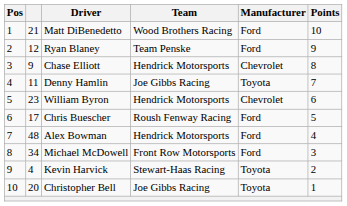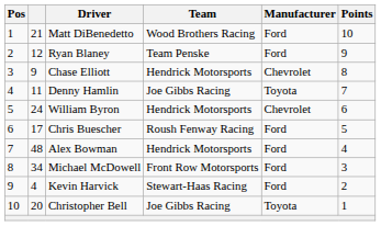 <table class="wikitable" style="font-size:98%">
 <tr>
 <th>Pos</th>
 <th></th>
 <th>Driver</th>
 <th>Team</th>
 <th>Manufacturer</th>
 <th>Points</th>
 </tr>
 <tr>
 <td>1</td>
 <td>21</td>
 <td>Matt DiBenedetto</td>
 <td>Wood Brothers Racing</td>
 <td>Ford</td>
 <td>10</td>
 </tr>
 <tr>
 <td>2</td>
 <td>12</td>
 <td>Ryan Blaney</td>
 <td>Team Penske</td>
 <td>Ford</td>
 <td>9</td>
 </tr>
 <tr>
 <td>3</td>
 <td>9</td>
 <td>Chase Elliott</td>
 <td>Hendrick Motorsports</td>
 <td>Chevrolet</td>
 <td>8</td>
 </tr>
 <tr>
 <td>4</td>
 <td>11</td>
 <td>Denny Hamlin</td>
 <td>Joe Gibbs Racing</td>
 <td>Toyota</td>
 <td>7</td>
 </tr>
 <tr>
 <td>5</td>
-<td>23</td>
+<td>24</td>
 <td>William Byron</td>
 <td>Hendrick Motorsports</td>
 <td>Chevrolet</td>
 <td>6</td>
 </tr>
 <tr>
 <td>6</td>
 <td>17</td>
 <td>Chris Buescher</td>
 <td>Roush Fenway Racing</td>
 <td>Ford</td>
 <td>5</td>
 </tr>
 <tr>
 <td>7</td>
 <td>48</td>
 <td>Alex Bowman</td>
 <td>Hendrick Motorsports</td>
 <td>Ford</td>
 <td>4</td>
 </tr>
 <tr>
 <td>8</td>
 <td>34</td>
 <td>Michael McDowell</td>
 <td>Front Row Motorsports</td>
 <td>Ford</td>
 <td>3</td>
 </tr>
 <tr>
 <td>9</td>
 <td>4</td>
 <td>Kevin Harvick</td>
 <td>Stewart-Haas Racing</td>
-<td>Toyota</td>
+<td>Ford</td>
 <td>2</td>
 </tr>
 <tr>
 <td>10</td>
 <td>20</td>
 <td>Christopher Bell</td>
 <td>Joe Gibbs Racing</td>
 <td>Toyota</td>
 <td>1</td>
 </tr>
 <tr>
 <th colspan="6"></th>
 </tr>
 </table>
